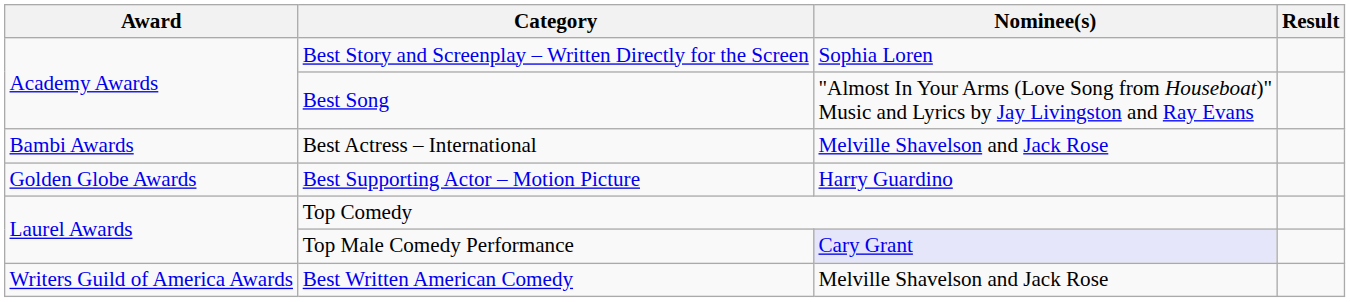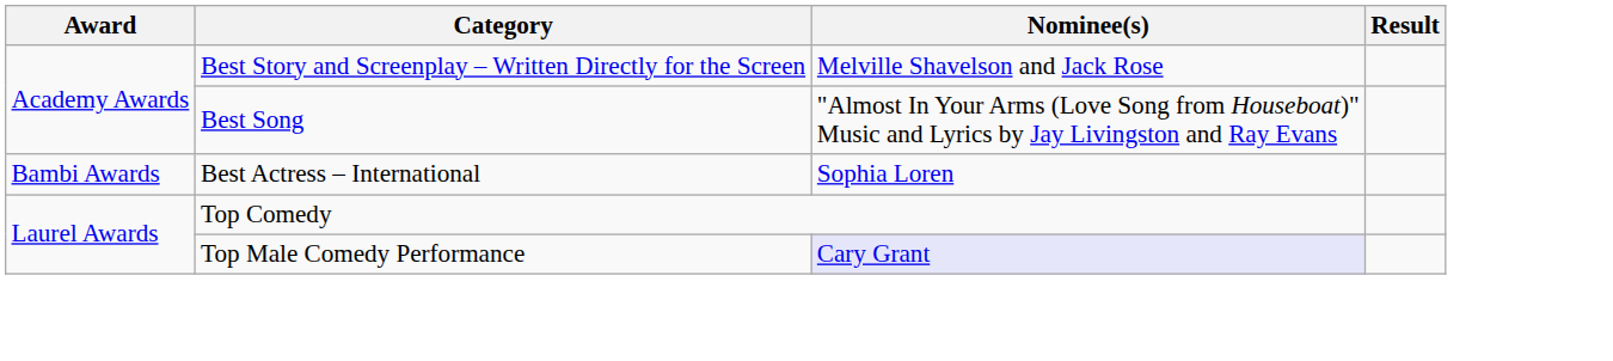 <table class="wikitable plainrowheaders">
 <tr>
 <th>Award</th>
 <th>Category</th>
 <th>Nominee(s)</th>
 <th>Result</th>
 </tr>
 <tr>
 <td rowspan="2"><a href='#'>Academy Awards</a></td>
 <td><a href='#'>Best Story and Screenplay – Written Directly for the Screen</a></td>
-<td><a href='#'>Sophia Loren</a></td>
+<td><a href='#'>Melville Shavelson</a> and <a href='#'>Jack Rose</a></td>
 <td></td>
 </tr>
 <tr>
 <td><a href='#'>Best Song</a></td>
 <td>"Almost In Your Arms (Love Song from <em>Houseboat</em>)" <br> Music and Lyrics by <a href='#'>Jay Livingston</a> and <a href='#'>Ray Evans</a></td>
 <td></td>
 </tr>
 <tr>
 <td><a href='#'>Bambi Awards</a></td>
 <td>Best Actress – International</td>
-<td><a href='#'>Melville Shavelson</a> and <a href='#'>Jack Rose</a></td>
-<td></td>
-</tr>
-<tr>
-<td><a href='#'>Golden Globe Awards</a></td>
-<td><a href='#'>Best Supporting Actor – Motion Picture</a></td>
-<td><a href='#'>Harry Guardino</a></td>
+<td><a href='#'>Sophia Loren</a></td>
 <td></td>
 </tr>
 <tr>
 <td rowspan="2"><a href='#'>Laurel Awards</a></td>
 <td colspan="2">Top Comedy</td>
 <td></td>
 </tr>
 <tr>
 <td>Top Male Comedy Performance</td>
 <td style="background: lavender;"><a href='#'>Cary Grant</a></td>
 <td></td>
 </tr>
-<tr>
-<td><a href='#'>Writers Guild of America Awards</a></td>
-<td><a href='#'>Best Written American Comedy</a></td>
-<td>Melville Shavelson and Jack Rose</td>
-<td></td>
-</tr>
 </table>
